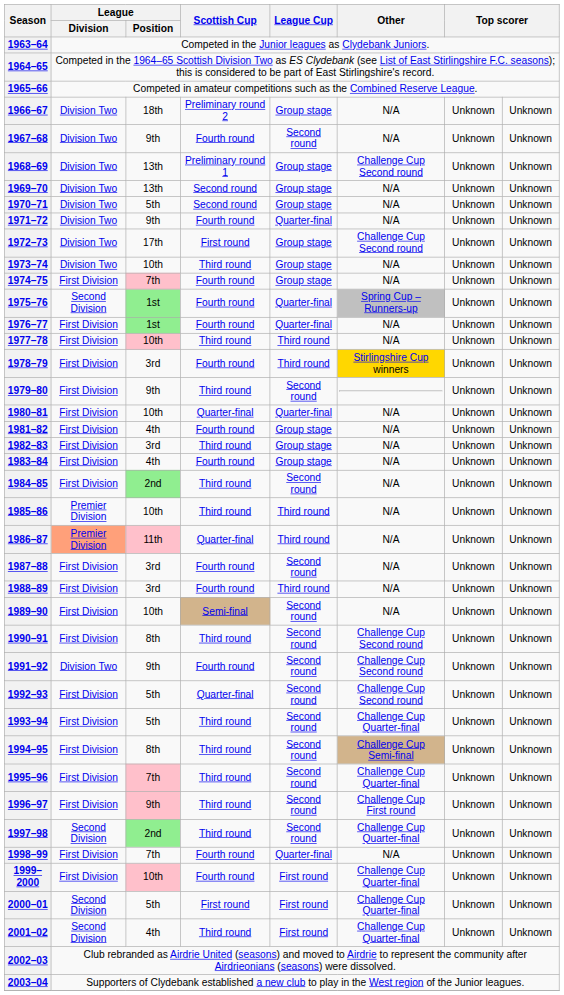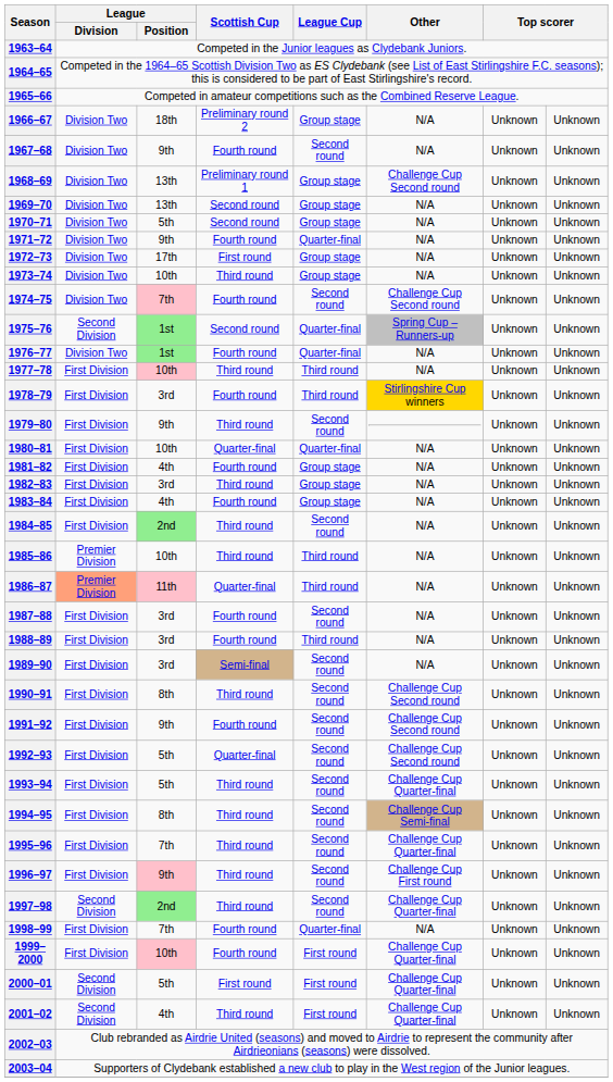 <table class="wikitable" style="text-align: center">
 <tr>
 <th scope="col" rowspan=2>Season</th>
 <th colspan=2>League</th>
 <th scope="col" rowspan=2><a href='#'>Scottish Cup</a></th>
 <th scope="col" rowspan=2><a href='#'>League Cup</a></th>
 <th scope="col" rowspan=2>Other</th>
 <th scope="col" rowspan=2 colspan=2>Top scorer</th>
 </tr>
 <tr>
 <th scope="col">Division</th>
 <th scope="col">Position</th>
 </tr>
 <tr>
 <th scope=“row”><a href='#'>1963–64</a></th>
 <td colspan="7">Competed in the <a href='#'>Junior leagues</a> as <a href='#'>Clydebank Juniors</a>.</td>
 </tr>
 <tr>
 <th scope=“row”><a href='#'>1964–65</a></th>
 <td colspan="7">Competed in the <a href='#'>1964–65 Scottish Division Two</a> as <em>ES Clydebank</em> (see <a href='#'>List of East Stirlingshire F.C. seasons</a>); this is considered to be part of East Stirlingshire's record.</td>
 </tr>
 <tr>
 <th scope=“row”><a href='#'>1965–66</a></th>
 <td colspan="7">Competed in amateur competitions such as the <a href='#'>Combined Reserve League</a>.</td>
 </tr>
 <tr>
 <th scope=“row”><a href='#'>1966–67</a></th>
 <td><a href='#'>Division Two</a></td>
 <td>18th</td>
 <td><a href='#'>Preliminary round 2</a></td>
 <td><a href='#'>Group stage</a></td>
 <td>N/A</td>
 <td>Unknown</td>
 <td>Unknown</td>
 </tr>
 <tr>
 <th scope=“row”><a href='#'>1967–68</a></th>
 <td><a href='#'>Division Two</a></td>
 <td>9th</td>
 <td><a href='#'>Fourth round</a></td>
 <td><a href='#'>Second round</a></td>
 <td>N/A</td>
 <td>Unknown</td>
 <td>Unknown</td>
 </tr>
 <tr>
 <th scope=“row”><a href='#'>1968–69</a></th>
 <td><a href='#'>Division Two</a></td>
 <td>13th</td>
 <td><a href='#'>Preliminary round 1</a></td>
 <td><a href='#'>Group stage</a></td>
 <td><a href='#'>Challenge Cup<br>Second round</a></td>
 <td>Unknown</td>
 <td>Unknown</td>
 </tr>
 <tr>
 <th scope=“row”><a href='#'>1969–70</a></th>
 <td><a href='#'>Division Two</a></td>
 <td>13th</td>
 <td><a href='#'>Second round</a></td>
 <td><a href='#'>Group stage</a></td>
 <td>N/A</td>
 <td>Unknown</td>
 <td>Unknown</td>
 </tr>
 <tr>
 <th scope=“row”><a href='#'>1970–71</a></th>
 <td><a href='#'>Division Two</a></td>
 <td>5th</td>
 <td><a href='#'>Second round</a></td>
 <td><a href='#'>Group stage</a></td>
 <td>N/A</td>
 <td>Unknown</td>
 <td>Unknown</td>
 </tr>
 <tr>
 <th scope=“row”><a href='#'>1971–72</a></th>
 <td><a href='#'>Division Two</a></td>
 <td>9th</td>
 <td><a href='#'>Fourth round</a></td>
 <td><a href='#'>Quarter-final</a></td>
 <td>N/A</td>
 <td>Unknown</td>
 <td>Unknown</td>
 </tr>
 <tr>
 <th scope=“row”><a href='#'>1972–73</a></th>
 <td><a href='#'>Division Two</a></td>
 <td>17th</td>
 <td><a href='#'>First round</a></td>
 <td><a href='#'>Group stage</a></td>
-<td><a href='#'>Challenge Cup<br>Second round</a></td>
+<td>N/A</td>
 <td>Unknown</td>
 <td>Unknown</td>
 </tr>
 <tr>
 <th scope=“row”><a href='#'>1973–74</a></th>
 <td><a href='#'>Division Two</a></td>
 <td>10th</td>
 <td><a href='#'>Third round</a></td>
 <td><a href='#'>Group stage</a></td>
 <td>N/A</td>
 <td>Unknown</td>
 <td>Unknown</td>
 </tr>
 <tr>
 <th scope=“row”><a href='#'>1974–75</a></th>
-<td><a href='#'>First Division</a></td>
+<td><a href='#'>Division Two</a></td>
 <td bgcolor=pink>7th</td>
 <td><a href='#'>Fourth round</a></td>
-<td><a href='#'>Group stage</a></td>
-<td>N/A</td>
+<td><a href='#'>Second round</a></td>
+<td><a href='#'>Challenge Cup<br>Second round</a></td>
 <td>Unknown</td>
 <td>Unknown</td>
 </tr>
 <tr>
 <th scope=“row”><a href='#'>1975–76</a></th>
 <td><a href='#'>Second Division</a></td>
 <td bgcolor=lightgreen>1st</td>
-<td><a href='#'>Fourth round</a></td>
+<td><a href='#'>Second round</a></td>
 <td><a href='#'>Quarter-final</a></td>
 <td bgcolor=silver><a href='#'>Spring Cup – Runners-up</a></td>
 <td>Unknown</td>
 <td>Unknown</td>
 </tr>
 <tr>
 <th scope=“row”><a href='#'>1976–77</a></th>
-<td><a href='#'>First Division</a></td>
+<td><a href='#'>Division Two</a></td>
 <td bgcolor=lightgreen>1st</td>
 <td><a href='#'>Fourth round</a></td>
 <td><a href='#'>Quarter-final</a></td>
 <td>N/A</td>
 <td>Unknown</td>
 <td>Unknown</td>
 </tr>
 <tr>
 <th scope=“row”><a href='#'>1977–78</a></th>
 <td><a href='#'>First Division</a></td>
 <td bgcolor=pink>10th</td>
 <td><a href='#'>Third round</a></td>
 <td><a href='#'>Third round</a></td>
 <td>N/A</td>
 <td>Unknown</td>
 <td>Unknown</td>
 </tr>
 <tr>
 <th scope=“row”><a href='#'>1978–79</a></th>
 <td><a href='#'>First Division</a></td>
 <td>3rd</td>
 <td><a href='#'>Fourth round</a></td>
 <td><a href='#'>Third round</a></td>
 <td bgcolor=gold><a href='#'>Stirlingshire Cup</a> winners</td>
 <td>Unknown</td>
 <td>Unknown</td>
 </tr>
 <tr>
 <th scope=“row”><a href='#'>1979–80</a></th>
 <td><a href='#'>First Division</a></td>
 <td>9th</td>
 <td><a href='#'>Third round</a></td>
 <td><a href='#'>Second round</a></td>
 <td><div></div><hr><div></div></td>
 <td>Unknown</td>
 <td>Unknown</td>
 </tr>
 <tr>
 <th scope=“row”><a href='#'>1980–81</a></th>
 <td><a href='#'>First Division</a></td>
 <td>10th</td>
 <td><a href='#'>Quarter-final</a></td>
 <td><a href='#'>Quarter-final</a></td>
 <td>N/A</td>
 <td>Unknown</td>
 <td>Unknown</td>
 </tr>
 <tr>
 <th scope=“row”><a href='#'>1981–82</a></th>
 <td><a href='#'>First Division</a></td>
 <td>4th</td>
 <td><a href='#'>Fourth round</a></td>
 <td><a href='#'>Group stage</a></td>
 <td>N/A</td>
 <td>Unknown</td>
 <td>Unknown</td>
 </tr>
 <tr>
 <th scope=“row”><a href='#'>1982–83</a></th>
 <td><a href='#'>First Division</a></td>
 <td>3rd</td>
 <td><a href='#'>Third round</a></td>
 <td><a href='#'>Group stage</a></td>
 <td>N/A</td>
 <td>Unknown</td>
 <td>Unknown</td>
 </tr>
 <tr>
 <th scope=“row”><a href='#'>1983–84</a></th>
 <td><a href='#'>First Division</a></td>
 <td>4th</td>
 <td><a href='#'>Fourth round</a></td>
 <td><a href='#'>Group stage</a></td>
 <td>N/A</td>
 <td>Unknown</td>
 <td>Unknown</td>
 </tr>
 <tr>
 <th scope=“row”><a href='#'>1984–85</a></th>
 <td><a href='#'>First Division</a></td>
 <td bgcolor=lightgreen>2nd</td>
 <td><a href='#'>Third round</a></td>
 <td><a href='#'>Second round</a></td>
 <td>N/A</td>
 <td>Unknown</td>
 <td>Unknown</td>
 </tr>
 <tr>
 <th scope=“row”><a href='#'>1985–86</a></th>
 <td><a href='#'>Premier Division</a></td>
 <td>10th</td>
 <td><a href='#'>Third round</a></td>
 <td><a href='#'>Third round</a></td>
 <td>N/A</td>
 <td>Unknown</td>
 <td>Unknown</td>
 </tr>
 <tr>
 <th scope=“row”><a href='#'>1986–87</a></th>
 <td style="background: lightsalmon;"><a href='#'>Premier Division</a></td>
 <td bgcolor=pink>11th</td>
 <td><a href='#'>Quarter-final</a></td>
 <td><a href='#'>Third round</a></td>
 <td>N/A</td>
 <td>Unknown</td>
 <td>Unknown</td>
 </tr>
 <tr>
 <th scope=“row”><a href='#'>1987–88</a></th>
 <td><a href='#'>First Division</a></td>
 <td>3rd</td>
 <td><a href='#'>Fourth round</a></td>
 <td><a href='#'>Second round</a></td>
 <td>N/A</td>
 <td>Unknown</td>
 <td>Unknown</td>
 </tr>
 <tr>
 <th scope=“row”><a href='#'>1988–89</a></th>
 <td><a href='#'>First Division</a></td>
 <td>3rd</td>
 <td><a href='#'>Fourth round</a></td>
 <td><a href='#'>Third round</a></td>
 <td>N/A</td>
 <td>Unknown</td>
 <td>Unknown</td>
 </tr>
 <tr>
 <th scope=“row”><a href='#'>1989–90</a></th>
 <td><a href='#'>First Division</a></td>
-<td>10th</td>
+<td>3rd</td>
 <td bgcolor=#D2B48C><a href='#'>Semi-final</a></td>
 <td><a href='#'>Second round</a></td>
 <td>N/A</td>
 <td>Unknown</td>
 <td>Unknown</td>
 </tr>
 <tr>
 <th scope=“row”><a href='#'>1990–91</a></th>
 <td><a href='#'>First Division</a></td>
 <td>8th</td>
 <td><a href='#'>Third round</a></td>
 <td><a href='#'>Second round</a></td>
 <td><a href='#'>Challenge Cup<br>Second round</a></td>
 <td>Unknown</td>
 <td>Unknown</td>
 </tr>
 <tr>
 <th scope=“row”><a href='#'>1991–92</a></th>
-<td><a href='#'>Division Two</a></td>
+<td><a href='#'>First Division</a></td>
 <td>9th</td>
 <td><a href='#'>Fourth round</a></td>
 <td><a href='#'>Second round</a></td>
 <td><a href='#'>Challenge Cup<br>Second round</a></td>
 <td>Unknown</td>
 <td>Unknown</td>
 </tr>
 <tr>
 <th scope=“row”><a href='#'>1992–93</a></th>
 <td><a href='#'>First Division</a></td>
 <td>5th</td>
 <td><a href='#'>Quarter-final</a></td>
 <td><a href='#'>Second round</a></td>
 <td><a href='#'>Challenge Cup<br>Second round</a></td>
 <td>Unknown</td>
 <td>Unknown</td>
 </tr>
 <tr>
 <th scope=“row”><a href='#'>1993–94</a></th>
 <td><a href='#'>First Division</a></td>
 <td>5th</td>
 <td><a href='#'>Third round</a></td>
 <td><a href='#'>Second round</a></td>
 <td><a href='#'>Challenge Cup<br>Quarter-final</a></td>
 <td>Unknown</td>
 <td>Unknown</td>
 </tr>
 <tr>
 <th scope=“row”><a href='#'>1994–95</a></th>
 <td><a href='#'>First Division</a></td>
 <td>8th</td>
 <td><a href='#'>Third round</a></td>
 <td><a href='#'>Second round</a></td>
 <td bgcolor=#D2B48C><a href='#'>Challenge Cup<br>Semi-final</a></td>
 <td>Unknown</td>
 <td>Unknown</td>
 </tr>
 <tr>
 <th scope=“row”><a href='#'>1995–96</a></th>
 <td><a href='#'>First Division</a></td>
-<td style="background: pink;">7th</td>
+<td>7th</td>
 <td><a href='#'>Third round</a></td>
 <td><a href='#'>Second round</a></td>
 <td><a href='#'>Challenge Cup<br>Quarter-final</a></td>
 <td>Unknown</td>
 <td>Unknown</td>
 </tr>
 <tr>
 <th scope=“row”><a href='#'>1996–97</a></th>
 <td><a href='#'>First Division</a></td>
 <td bgcolor=pink>9th</td>
 <td><a href='#'>Third round</a></td>
 <td><a href='#'>Second round</a></td>
 <td><a href='#'>Challenge Cup<br>First round</a></td>
 <td>Unknown</td>
 <td>Unknown</td>
 </tr>
 <tr>
 <th scope=“row”><a href='#'>1997–98</a></th>
 <td><a href='#'>Second Division</a></td>
 <td bgcolor=lightgreen>2nd</td>
 <td><a href='#'>Third round</a></td>
 <td><a href='#'>Second round</a></td>
 <td><a href='#'>Challenge Cup<br>Quarter-final</a></td>
 <td>Unknown</td>
 <td>Unknown</td>
 </tr>
 <tr>
 <th scope=“row”><a href='#'>1998–99</a></th>
 <td><a href='#'>First Division</a></td>
 <td>7th</td>
 <td><a href='#'>Fourth round</a></td>
 <td><a href='#'>Quarter-final</a></td>
 <td>N/A</td>
 <td>Unknown</td>
 <td>Unknown</td>
 </tr>
 <tr>
 <th scope=“row”><a href='#'>1999–2000</a></th>
 <td><a href='#'>First Division</a></td>
 <td bgcolor=pink>10th</td>
 <td><a href='#'>Fourth round</a></td>
 <td><a href='#'>First round</a></td>
 <td><a href='#'>Challenge Cup<br>Quarter-final</a></td>
 <td>Unknown</td>
 <td>Unknown</td>
 </tr>
 <tr>
 <th scope=“row”><a href='#'>2000–01</a></th>
 <td><a href='#'>Second Division</a></td>
 <td>5th</td>
 <td><a href='#'>First round</a></td>
 <td><a href='#'>First round</a></td>
 <td><a href='#'>Challenge Cup<br>Quarter-final</a></td>
 <td>Unknown</td>
 <td>Unknown</td>
 </tr>
 <tr>
 <th scope=“row”><a href='#'>2001–02</a></th>
 <td><a href='#'>Second Division</a></td>
 <td>4th</td>
 <td><a href='#'>Third round</a></td>
 <td><a href='#'>First round</a></td>
 <td><a href='#'>Challenge Cup<br>Quarter-final</a></td>
 <td>Unknown</td>
 <td>Unknown</td>
 </tr>
 <tr>
 <th scope=“row”><a href='#'>2002–03</a></th>
 <td colspan="7">Club rebranded as <a href='#'>Airdrie United</a> (<a href='#'>seasons</a>) and moved to <a href='#'>Airdrie</a> to represent the community after <a href='#'>Airdrieonians</a> (<a href='#'>seasons</a>) were dissolved.</td>
 </tr>
 <tr>
 <th scope=“row”><a href='#'>2003–04</a></th>
 <td colspan="7">Supporters of Clydebank established <a href='#'>a new club</a> to play in the <a href='#'>West region</a> of the Junior leagues.</td>
 </tr>
 <tr>
 </tr>
 </table>
